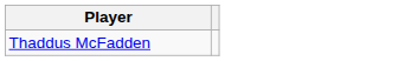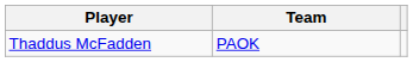 <table class="wikitable sortable">
 <tr>
 <th style="width:200px;">Player</th>
+<th style="width:180px;">Team</th>
 <th></th>
 </tr>
 <tr>
 <td align="left"> <a href='#'>Thaddus McFadden</a></td>
+<td align="left"> <a href='#'>PAOK</a></td>
 <td style="text-align:center;"></td>
 </tr>
 </table>
